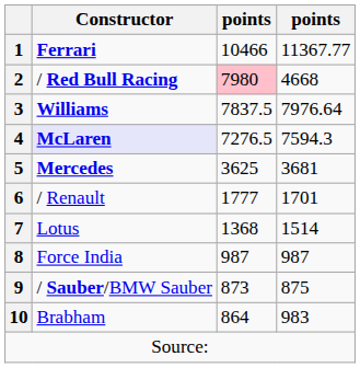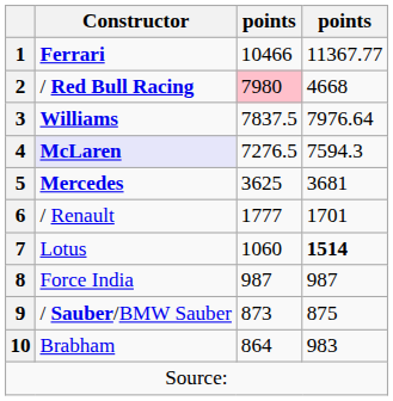 <table class="wikitable">
 <tr>
 <th></th>
 <th>Constructor</th>
 <th> points</th>
 <th> points</th>
 </tr>
 <tr>
 <th>1</th>
 <td> <strong><a href='#'>Ferrari</a></strong></td>
 <td>10466</td>
 <td>11367.77</td>
 </tr>
 <tr>
 <th>2</th>
 <td>/ <strong><a href='#'>Red Bull Racing</a></strong></td>
 <td style="background: pink;">7980</td>
 <td>4668</td>
 </tr>
 <tr>
 <th>3</th>
 <td> <strong><a href='#'>Williams</a></strong></td>
 <td>7837.5</td>
 <td>7976.64</td>
 </tr>
 <tr>
 <th>4</th>
 <td style="background: lavender;"> <strong><a href='#'>McLaren</a></strong></td>
 <td>7276.5</td>
 <td>7594.3</td>
 </tr>
 <tr>
 <th>5</th>
 <td> <strong><a href='#'>Mercedes</a></strong></td>
 <td>3625</td>
 <td>3681</td>
 </tr>
 <tr>
 <th>6</th>
 <td>/ <a href='#'>Renault</a></td>
 <td>1777</td>
 <td>1701</td>
 </tr>
 <tr>
 <th>7</th>
 <td> <a href='#'>Lotus</a></td>
-<td>1368</td>
-<td>1514</td>
+<td>1060</td>
+<td><strong>1514</strong></td>
 </tr>
 <tr>
 <th>8</th>
 <td> <a href='#'>Force India</a></td>
 <td>987</td>
 <td>987</td>
 </tr>
 <tr>
 <th>9</th>
 <td>/ <strong><a href='#'>Sauber</a></strong>/<a href='#'>BMW Sauber</a></td>
 <td>873</td>
 <td>875</td>
 </tr>
 <tr>
 <th>10</th>
 <td> <a href='#'>Brabham</a></td>
 <td>864</td>
 <td>983</td>
 </tr>
 <tr>
 <td colspan=4 align="center">Source:</td>
 </tr>
 </table>
